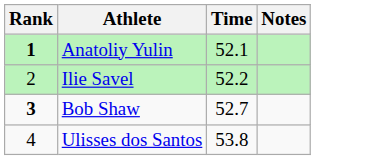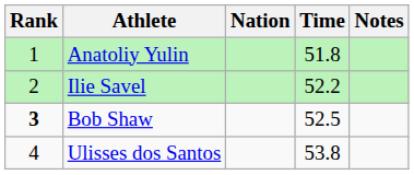 <table class="wikitable sortable" style="text-align:center">
 <tr>
 <th>Rank</th>
 <th>Athlete</th>
+<th>Nation</th>
 <th>Time</th>
 <th>Notes</th>
 </tr>
 <tr bgcolor=bbf3bb>
-<td><strong>1</strong></td>
+<td>1</td>
 <td align="left"><a href='#'>Anatoliy Yulin</a></td>
-<td>52.1</td>
+<td align="left"></td>
+<td>51.8</td>
 <td></td>
 </tr>
 <tr bgcolor=bbf3bb>
 <td>2</td>
 <td align="left"><a href='#'>Ilie Savel</a></td>
+<td align="left"></td>
 <td>52.2</td>
 <td></td>
 </tr>
 <tr>
 <td><strong>3</strong></td>
 <td align="left"><a href='#'>Bob Shaw</a></td>
-<td>52.7</td>
+<td align="left"></td>
+<td>52.5</td>
 <td></td>
 </tr>
 <tr>
 <td>4</td>
 <td align="left"><a href='#'>Ulisses dos Santos</a></td>
+<td align="left"></td>
 <td>53.8</td>
 <td></td>
 </tr>
 </table>
